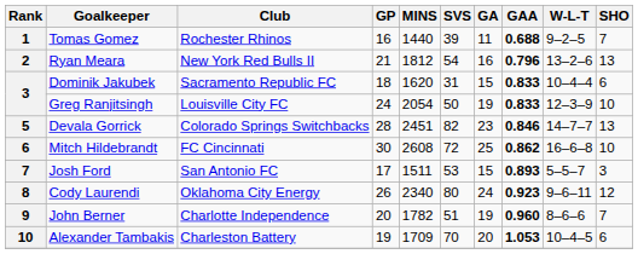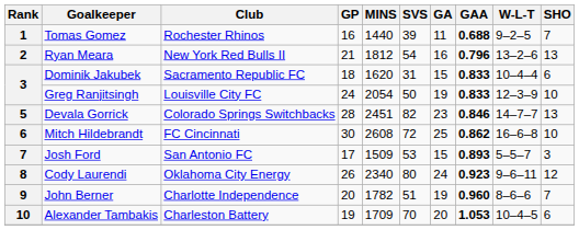 <table class="wikitable sortable">
 <tr>
 <th>Rank</th>
 <th>Goalkeeper</th>
 <th>Club</th>
 <th>GP</th>
 <th>MINS</th>
 <th>SVS</th>
 <th>GA</th>
 <th>GAA</th>
 <th>W-L-T</th>
 <th>SHO</th>
 </tr>
 <tr>
 <th>1</th>
 <td> <a href='#'>Tomas Gomez</a></td>
 <td><a href='#'>Rochester Rhinos</a></td>
 <td>16</td>
 <td>1440</td>
 <td>39</td>
 <td>11</td>
 <td><strong>0.688</strong></td>
 <td>9–2–5</td>
 <td>7</td>
 </tr>
 <tr>
 <th>2</th>
 <td> <a href='#'>Ryan Meara</a></td>
 <td><a href='#'>New York Red Bulls II</a></td>
 <td>21</td>
 <td>1812</td>
 <td>54</td>
 <td>16</td>
 <td><strong>0.796</strong></td>
 <td>13–2–6</td>
 <td>13</td>
 </tr>
 <tr>
 <th rowspan=2>3</th>
 <td> <a href='#'>Dominik Jakubek</a></td>
 <td><a href='#'>Sacramento Republic FC</a></td>
 <td>18</td>
 <td>1620</td>
 <td>31</td>
 <td>15</td>
 <td><strong>0.833</strong></td>
 <td>10–4–4</td>
 <td>6</td>
 </tr>
 <tr>
 <td> <a href='#'>Greg Ranjitsingh</a></td>
 <td><a href='#'>Louisville City FC</a></td>
 <td>24</td>
 <td>2054</td>
 <td>50</td>
 <td>19</td>
 <td><strong>0.833</strong></td>
 <td>12–3–9</td>
 <td>10</td>
 </tr>
 <tr>
 <th>5</th>
 <td> <a href='#'>Devala Gorrick</a></td>
 <td><a href='#'>Colorado Springs Switchbacks</a></td>
 <td>28</td>
 <td>2451</td>
 <td>82</td>
 <td>23</td>
 <td><strong>0.846</strong></td>
 <td>14–7–7</td>
 <td>13</td>
 </tr>
 <tr>
 <th>6</th>
 <td> <a href='#'>Mitch Hildebrandt</a></td>
 <td><a href='#'>FC Cincinnati</a></td>
 <td>30</td>
 <td>2608</td>
 <td>72</td>
 <td>25</td>
 <td><strong>0.862</strong></td>
 <td>16–6–8</td>
 <td>10</td>
 </tr>
 <tr>
 <th>7</th>
 <td> <a href='#'>Josh Ford</a></td>
 <td><a href='#'>San Antonio FC</a></td>
 <td>17</td>
-<td>1511</td>
+<td>1509</td>
 <td>53</td>
 <td>15</td>
 <td><strong>0.893</strong></td>
 <td>5–5–7</td>
 <td>3</td>
 </tr>
 <tr>
 <th>8</th>
 <td> <a href='#'>Cody Laurendi</a></td>
 <td><a href='#'>Oklahoma City Energy</a></td>
 <td>26</td>
 <td>2340</td>
 <td>80</td>
 <td>24</td>
 <td><strong>0.923</strong></td>
 <td>9–6–11</td>
 <td>12</td>
 </tr>
 <tr>
 <th>9</th>
 <td> <a href='#'>John Berner</a></td>
 <td><a href='#'>Charlotte Independence</a></td>
 <td>20</td>
 <td>1782</td>
 <td>51</td>
 <td>19</td>
 <td><strong>0.960</strong></td>
 <td>8–6–6</td>
 <td>7</td>
 </tr>
 <tr>
 <th>10</th>
 <td> <a href='#'>Alexander Tambakis</a></td>
 <td><a href='#'>Charleston Battery</a></td>
 <td>19</td>
 <td>1709</td>
 <td>70</td>
 <td>20</td>
 <td><strong>1.053</strong></td>
 <td>10–4–5</td>
 <td>6</td>
 </tr>
 <tr>
 </tr>
 </table>
